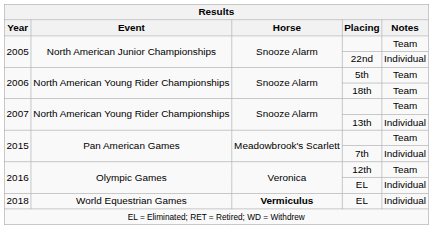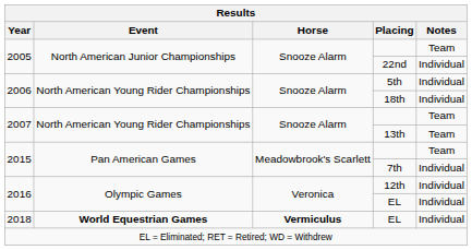 <table class="wikitable" style="text-align:center">
 <tr>
 <th colspan="11" align="center"><strong>Results</strong></th>
 </tr>
 <tr>
 <th>Year</th>
 <th>Event</th>
 <th>Horse</th>
 <th>Placing</th>
 <th>Notes</th>
 </tr>
 <tr>
 <td rowspan="2">2005</td>
 <td rowspan="2">North American Junior Championships</td>
 <td rowspan="2">Snooze Alarm</td>
 <td></td>
 <td>Team</td>
 </tr>
 <tr>
 <td>22nd</td>
 <td>Individual</td>
 </tr>
 <tr>
 <td rowspan="2">2006</td>
 <td rowspan="2">North American Young Rider Championships</td>
 <td rowspan="2">Snooze Alarm</td>
 <td>5th</td>
-<td>Team</td>
+<td>Individual</td>
 </tr>
 <tr>
 <td>18th</td>
-<td>Team</td>
+<td>Individual</td>
 </tr>
 <tr>
 <td rowspan="2">2007</td>
 <td rowspan="2">North American Young Rider Championships</td>
 <td rowspan="2">Snooze Alarm</td>
 <td></td>
 <td>Team</td>
 </tr>
 <tr>
 <td>13th</td>
-<td>Individual</td>
+<td>Team</td>
 </tr>
 <tr>
 <td rowspan="2">2015</td>
 <td rowspan="2">Pan American Games</td>
 <td rowspan="2">Meadowbrook's Scarlett</td>
 <td></td>
 <td>Team</td>
 </tr>
 <tr>
 <td>7th</td>
 <td>Individual</td>
 </tr>
 <tr>
 <td rowspan="2">2016</td>
 <td rowspan="2">Olympic Games</td>
 <td rowspan="2">Veronica</td>
 <td>12th</td>
-<td>Team</td>
+<td>Individual</td>
 </tr>
 <tr>
 <td>EL</td>
 <td>Individual</td>
 </tr>
 <tr>
 <td>2018</td>
-<td>World Equestrian Games</td>
+<td><strong>World Equestrian Games</strong></td>
 <td><strong>Vermiculus</strong></td>
 <td>EL</td>
 <td>Individual</td>
 </tr>
 <tr>
 <td colspan="11" align="center"><small> EL = Eliminated; RET = Retired; WD = Withdrew </small></td>
 </tr>
 </table>
